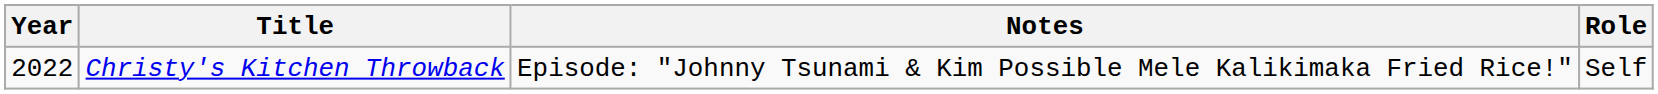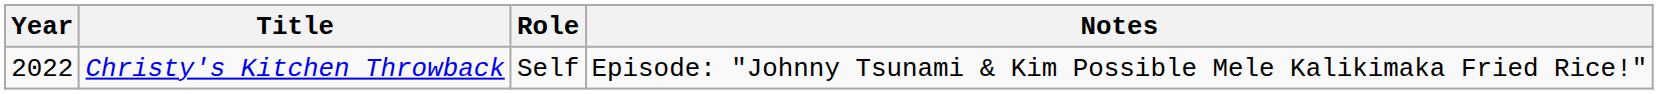 <table class="wikitable sortable">
 <tr>
 <th>Year</th>
 <th>Title</th>
+<th>Role</th>
 <th>Notes</th>
-<th>Role</th>
 </tr>
 <tr>
 <td>2022</td>
 <td><em><a href='#'>Christy's Kitchen Throwback</a></em></td>
+<td>Self</td>
 <td>Episode: "Johnny Tsunami & Kim Possible Mele Kalikimaka Fried Rice!"</td>
-<td>Self</td>
 </tr>
 </table>
